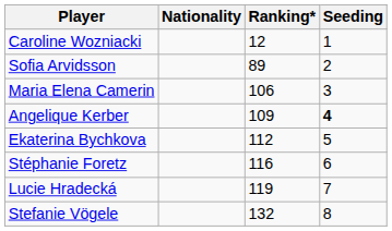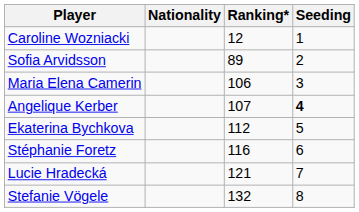 <table class=wikitable border=1>
 <tr>
 <th>Player</th>
 <th>Nationality</th>
 <th>Ranking*</th>
 <th>Seeding</th>
 </tr>
 <tr>
 <td><a href='#'>Caroline Wozniacki</a></td>
 <td></td>
 <td>12</td>
 <td>1</td>
 </tr>
 <tr>
 <td><a href='#'>Sofia Arvidsson</a></td>
 <td></td>
 <td>89</td>
 <td>2</td>
 </tr>
 <tr>
 <td><a href='#'>Maria Elena Camerin</a></td>
 <td></td>
 <td>106</td>
 <td>3</td>
 </tr>
 <tr>
 <td><a href='#'>Angelique Kerber</a></td>
 <td></td>
-<td>109</td>
+<td>107</td>
 <td><strong>4</strong></td>
 </tr>
 <tr>
 <td><a href='#'>Ekaterina Bychkova</a></td>
 <td></td>
 <td>112</td>
 <td>5</td>
 </tr>
 <tr>
 <td><a href='#'>Stéphanie Foretz</a></td>
 <td></td>
 <td>116</td>
 <td>6</td>
 </tr>
 <tr>
 <td><a href='#'>Lucie Hradecká</a></td>
 <td></td>
-<td>119</td>
+<td>121</td>
 <td>7</td>
 </tr>
 <tr>
 <td><a href='#'>Stefanie Vögele</a></td>
 <td></td>
 <td>132</td>
 <td>8</td>
 </tr>
 </table>
